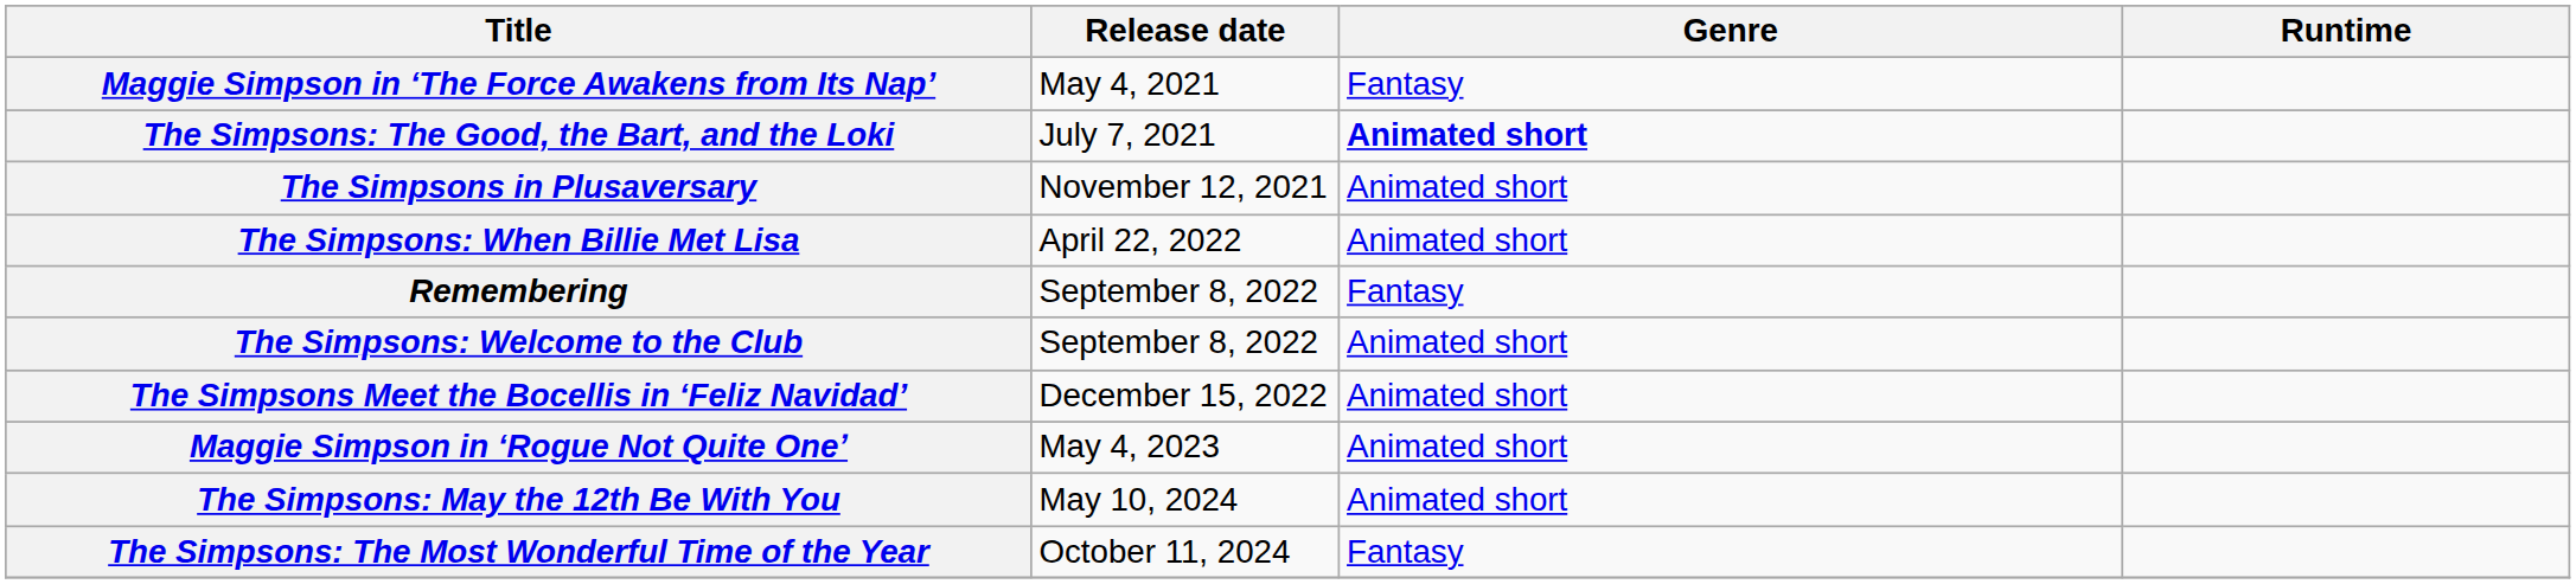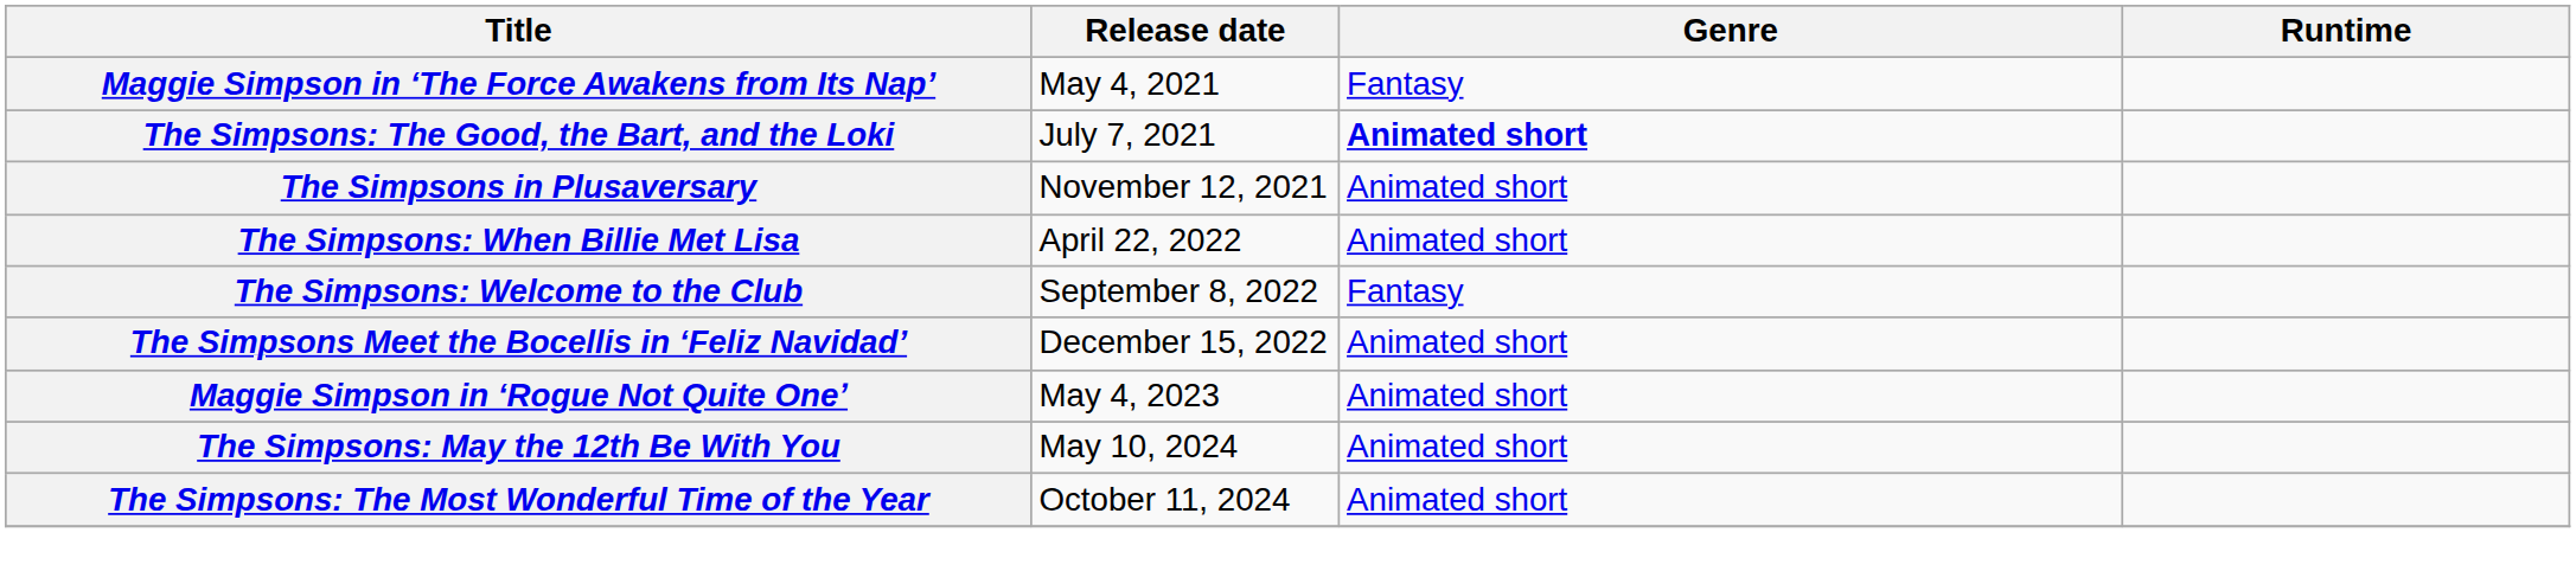 <table class="wikitable plainrowheaders sortable" style="width:99%;">
 <tr>
 <th scope="col" style="width:40%;">Title</th>
 <th scope="col" style="width:12%;">Release date</th>
 <th>Genre</th>
 <th>Runtime</th>
 </tr>
 <tr>
 <th scope="row"><em><a href='#'>Maggie Simpson in ‘The Force Awakens from Its Nap’</a></em></th>
 <td>May 4, 2021</td>
 <td><a href='#'>Fantasy</a></td>
 <td></td>
 </tr>
 <tr>
 <th scope="row"><em><a href='#'>The Simpsons: The Good, the Bart, and the Loki</a></em></th>
 <td>July 7, 2021</td>
 <td><strong><a href='#'>Animated short</a></strong></td>
 <td></td>
 </tr>
 <tr>
 <th scope="row"><em><a href='#'>The Simpsons in Plusaversary</a></em></th>
 <td>November 12, 2021</td>
 <td><a href='#'>Animated short</a></td>
 <td></td>
 </tr>
 <tr>
 <th scope="row"><em><a href='#'>The Simpsons: When Billie Met Lisa</a></em></th>
 <td>April 22, 2022</td>
 <td><a href='#'>Animated short</a></td>
 <td></td>
 </tr>
 <tr>
-<th scope="row"><em>Remembering</em></th>
+<th scope="row"><em><a href='#'>The Simpsons: Welcome to the Club</a></em></th>
 <td>September 8, 2022</td>
 <td><a href='#'>Fantasy</a></td>
-<td></td>
-</tr>
-<tr>
-<th scope="row"><em><a href='#'>The Simpsons: Welcome to the Club</a></em></th>
-<td>September 8, 2022</td>
-<td><a href='#'>Animated short</a></td>
 <td></td>
 </tr>
 <tr>
 <th scope="row"><em><a href='#'>The Simpsons Meet the Bocellis in ‘Feliz Navidad’</a></em></th>
 <td>December 15, 2022</td>
 <td><a href='#'>Animated short</a></td>
 <td></td>
 </tr>
 <tr>
 <th scope="row"><em><a href='#'>Maggie Simpson in ‘Rogue Not Quite Oneʼ</a></em></th>
 <td>May 4, 2023</td>
 <td><a href='#'>Animated short</a></td>
 <td></td>
 </tr>
 <tr>
 <th scope="row"><em><a href='#'>The Simpsons: May the 12th Be With You</a></em></th>
 <td>May 10, 2024</td>
 <td><a href='#'>Animated short</a></td>
 <td></td>
 </tr>
 <tr>
 <th scope="row"><em><a href='#'>The Simpsons: The Most Wonderful Time of the Year</a></em></th>
 <td>October 11, 2024</td>
-<td><a href='#'>Fantasy</a></td>
+<td><a href='#'>Animated short</a></td>
 <td></td>
 </tr>
 <tr>
 </tr>
 </table>
